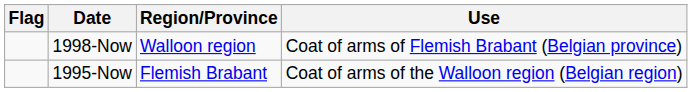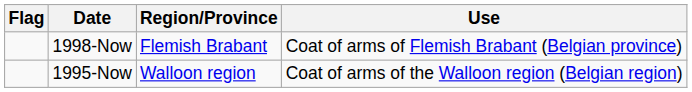 <table class="wikitable">
 <tr>
 <th>Flag</th>
 <th>Date</th>
 <th>Region/Province</th>
 <th>Use</th>
 </tr>
 <tr>
 <td></td>
 <td>1998-Now</td>
-<td><a href='#'>Walloon region</a></td>
+<td><a href='#'>Flemish Brabant</a></td>
 <td>Coat of arms of <a href='#'>Flemish Brabant</a> (<a href='#'>Belgian province</a>)</td>
 </tr>
 <tr>
 <td></td>
 <td>1995-Now</td>
-<td><a href='#'>Flemish Brabant</a></td>
+<td><a href='#'>Walloon region</a></td>
 <td>Coat of arms of the <a href='#'>Walloon region</a> (<a href='#'>Belgian region</a>)</td>
 </tr>
 </table>
